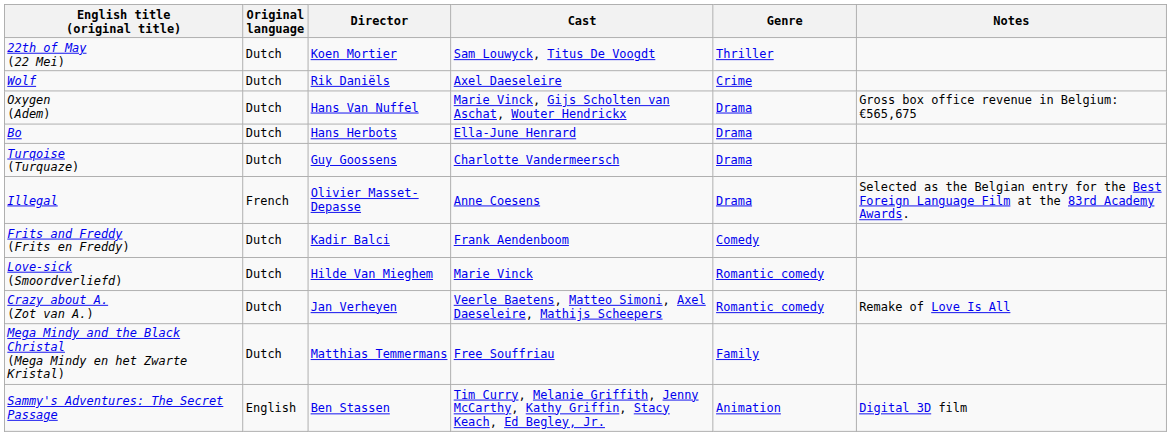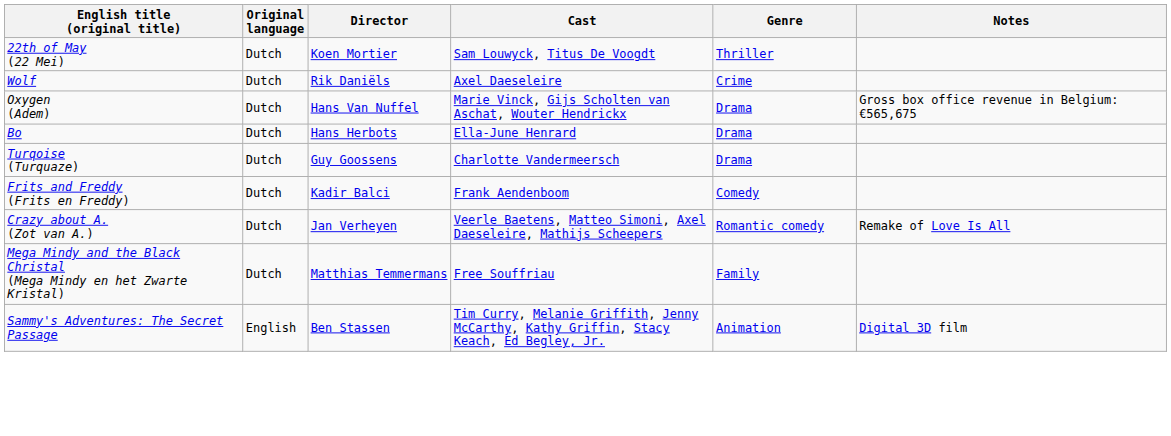 <table class="wikitable" width= "100%">
 <tr>
 <th width=20%>English title <br> (original title)</th>
 <th width=5%>Original language</th>
 <th width=12%>Director</th>
 <th width=22%>Cast</th>
 <th width=12%>Genre</th>
 <th width=26%>Notes</th>
 </tr>
 <tr>
 <td><em><a href='#'>22th of May</a></em> <br> (<em>22 Mei</em>)</td>
 <td>Dutch</td>
 <td><a href='#'>Koen Mortier</a></td>
 <td><a href='#'>Sam Louwyck</a>, <a href='#'>Titus De Voogdt</a></td>
 <td><a href='#'>Thriller</a></td>
 <td></td>
 </tr>
 <tr>
 <td><em><a href='#'>Wolf</a></em></td>
 <td>Dutch</td>
 <td><a href='#'>Rik Daniëls</a></td>
 <td><a href='#'>Axel Daeseleire</a></td>
 <td><a href='#'>Crime</a></td>
 <td></td>
 </tr>
 <tr>
 <td><em>Oxygen</em> <br> (<em>Adem</em>)</td>
 <td>Dutch</td>
 <td><a href='#'>Hans Van Nuffel</a></td>
 <td><a href='#'>Marie Vinck</a>, <a href='#'>Gijs Scholten van Aschat</a>, <a href='#'>Wouter Hendrickx</a></td>
 <td><a href='#'>Drama</a></td>
 <td>Gross box office revenue in Belgium: €565,675</td>
 </tr>
 <tr>
 <td><em><a href='#'>Bo</a></em></td>
 <td>Dutch</td>
 <td><a href='#'>Hans Herbots</a></td>
 <td><a href='#'>Ella-June Henrard</a></td>
 <td><a href='#'>Drama</a></td>
 <td></td>
 </tr>
 <tr>
 <td><em><a href='#'>Turqoise</a></em> <br> (<em>Turquaze</em>)</td>
 <td>Dutch</td>
 <td><a href='#'>Guy Goossens</a></td>
 <td><a href='#'>Charlotte Vandermeersch</a></td>
 <td><a href='#'>Drama</a></td>
 <td></td>
 </tr>
 <tr>
-<td><em><a href='#'>Illegal</a></em></td>
-<td>French</td>
-<td><a href='#'>Olivier Masset-Depasse</a></td>
-<td><a href='#'>Anne Coesens</a></td>
-<td><a href='#'>Drama</a></td>
-<td>Selected as the Belgian entry for the <a href='#'>Best Foreign Language Film</a> at the <a href='#'>83rd Academy Awards</a>.</td>
-</tr>
-<tr>
 <td><em><a href='#'>Frits and Freddy</a></em> <br> (<em>Frits en Freddy</em>)</td>
 <td>Dutch</td>
 <td><a href='#'>Kadir Balci</a></td>
 <td><a href='#'>Frank Aendenboom</a></td>
 <td><a href='#'>Comedy</a></td>
-<td></td>
-</tr>
-<tr>
-<td><em><a href='#'>Love-sick</a></em> <br> (<em>Smoordverliefd</em>)</td>
-<td>Dutch</td>
-<td><a href='#'>Hilde Van Mieghem</a></td>
-<td><a href='#'>Marie Vinck</a></td>
-<td><a href='#'>Romantic comedy</a></td>
 <td></td>
 </tr>
 <tr>
 <td><em><a href='#'>Crazy about A.</a></em> <br> (<em>Zot van A.</em>)</td>
 <td>Dutch</td>
 <td><a href='#'>Jan Verheyen</a></td>
 <td><a href='#'>Veerle Baetens</a>, <a href='#'>Matteo Simoni</a>, <a href='#'>Axel Daeseleire</a>, <a href='#'>Mathijs Scheepers</a></td>
 <td><a href='#'>Romantic comedy</a></td>
 <td>Remake of <a href='#'>Love Is All</a></td>
 </tr>
 <tr>
 <td><em><a href='#'>Mega Mindy and the Black Christal</a></em> <br> (<em>Mega Mindy en het Zwarte Kristal</em>)</td>
 <td>Dutch</td>
 <td><a href='#'>Matthias Temmermans</a></td>
 <td><a href='#'>Free Souffriau</a></td>
 <td><a href='#'>Family</a></td>
 <td></td>
 </tr>
 <tr>
 <td><em><a href='#'>Sammy's Adventures: The Secret Passage</a></em></td>
 <td>English</td>
 <td><a href='#'>Ben Stassen</a></td>
 <td><a href='#'>Tim Curry</a>, <a href='#'>Melanie Griffith</a>, <a href='#'>Jenny McCarthy</a>, <a href='#'>Kathy Griffin</a>, <a href='#'>Stacy Keach</a>, <a href='#'>Ed Begley, Jr.</a></td>
 <td><a href='#'>Animation</a></td>
 <td><a href='#'>Digital 3D</a> film</td>
 </tr>
 </table>
